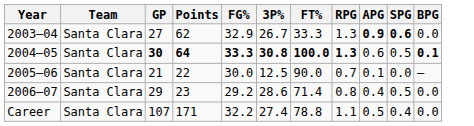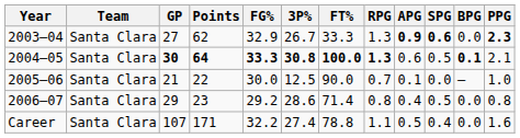 <table class="wikitable">
 <tr>
 <th>Year</th>
 <th>Team</th>
 <th>GP</th>
 <th>Points</th>
 <th>FG%</th>
 <th>3P%</th>
 <th>FT%</th>
 <th>RPG</th>
 <th>APG</th>
 <th>SPG</th>
 <th>BPG</th>
+<th>PPG</th>
 </tr>
 <tr>
 <td>2003–04</td>
 <td>Santa Clara</td>
 <td>27</td>
 <td>62</td>
 <td>32.9</td>
 <td>26.7</td>
 <td>33.3</td>
 <td>1.3</td>
 <td><strong>0.9</strong></td>
 <td><strong>0.6</strong></td>
 <td>0.0</td>
+<td><strong>2.3</strong></td>
 </tr>
 <tr>
 <td>2004–05</td>
 <td>Santa Clara</td>
 <td><strong>30</strong></td>
 <td><strong>64</strong></td>
 <td><strong>33.3</strong></td>
 <td><strong>30.8</strong></td>
 <td><strong>100.0</strong></td>
 <td><strong>1.3</strong></td>
 <td>0.6</td>
 <td>0.5</td>
 <td><strong>0.1</strong></td>
+<td>2.1</td>
 </tr>
 <tr>
 <td>2005–06</td>
 <td>Santa Clara</td>
 <td>21</td>
 <td>22</td>
 <td>30.0</td>
 <td>12.5</td>
 <td>90.0</td>
 <td>0.7</td>
 <td>0.1</td>
 <td>0.0</td>
 <td>–</td>
+<td>1.0</td>
 </tr>
 <tr>
 <td>2006–07</td>
 <td>Santa Clara</td>
 <td>29</td>
 <td>23</td>
 <td>29.2</td>
 <td>28.6</td>
 <td>71.4</td>
 <td>0.8</td>
 <td>0.4</td>
 <td>0.5</td>
 <td>0.0</td>
+<td>0.8</td>
 </tr>
 <tr>
 <td>Career</td>
 <td>Santa Clara</td>
 <td>107</td>
 <td>171</td>
 <td>32.2</td>
 <td>27.4</td>
 <td>78.8</td>
 <td>1.1</td>
 <td>0.5</td>
 <td>0.4</td>
 <td>0.0</td>
+<td>1.6</td>
 </tr>
 </table>
